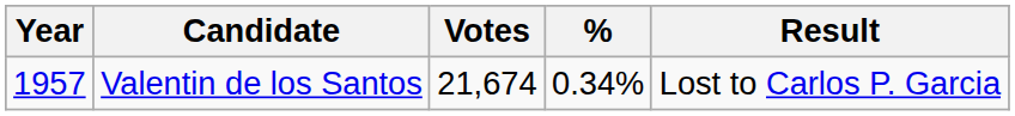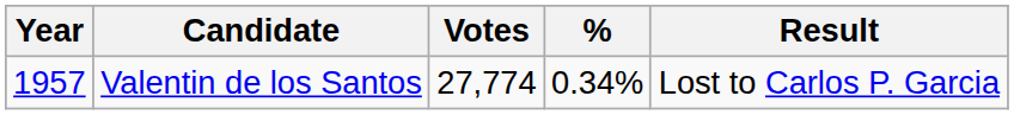 <table class="wikitable">
 <tr>
 <th>Year</th>
 <th>Candidate</th>
 <th>Votes</th>
 <th>%</th>
 <th>Result</th>
 </tr>
 <tr>
 <td><a href='#'>1957</a></td>
 <td><a href='#'>Valentin de los Santos</a></td>
-<td>21,674</td>
+<td>27,774</td>
 <td>0.34%</td>
 <td>Lost to <a href='#'>Carlos P. Garcia</a></td>
 </tr>
 </table>
